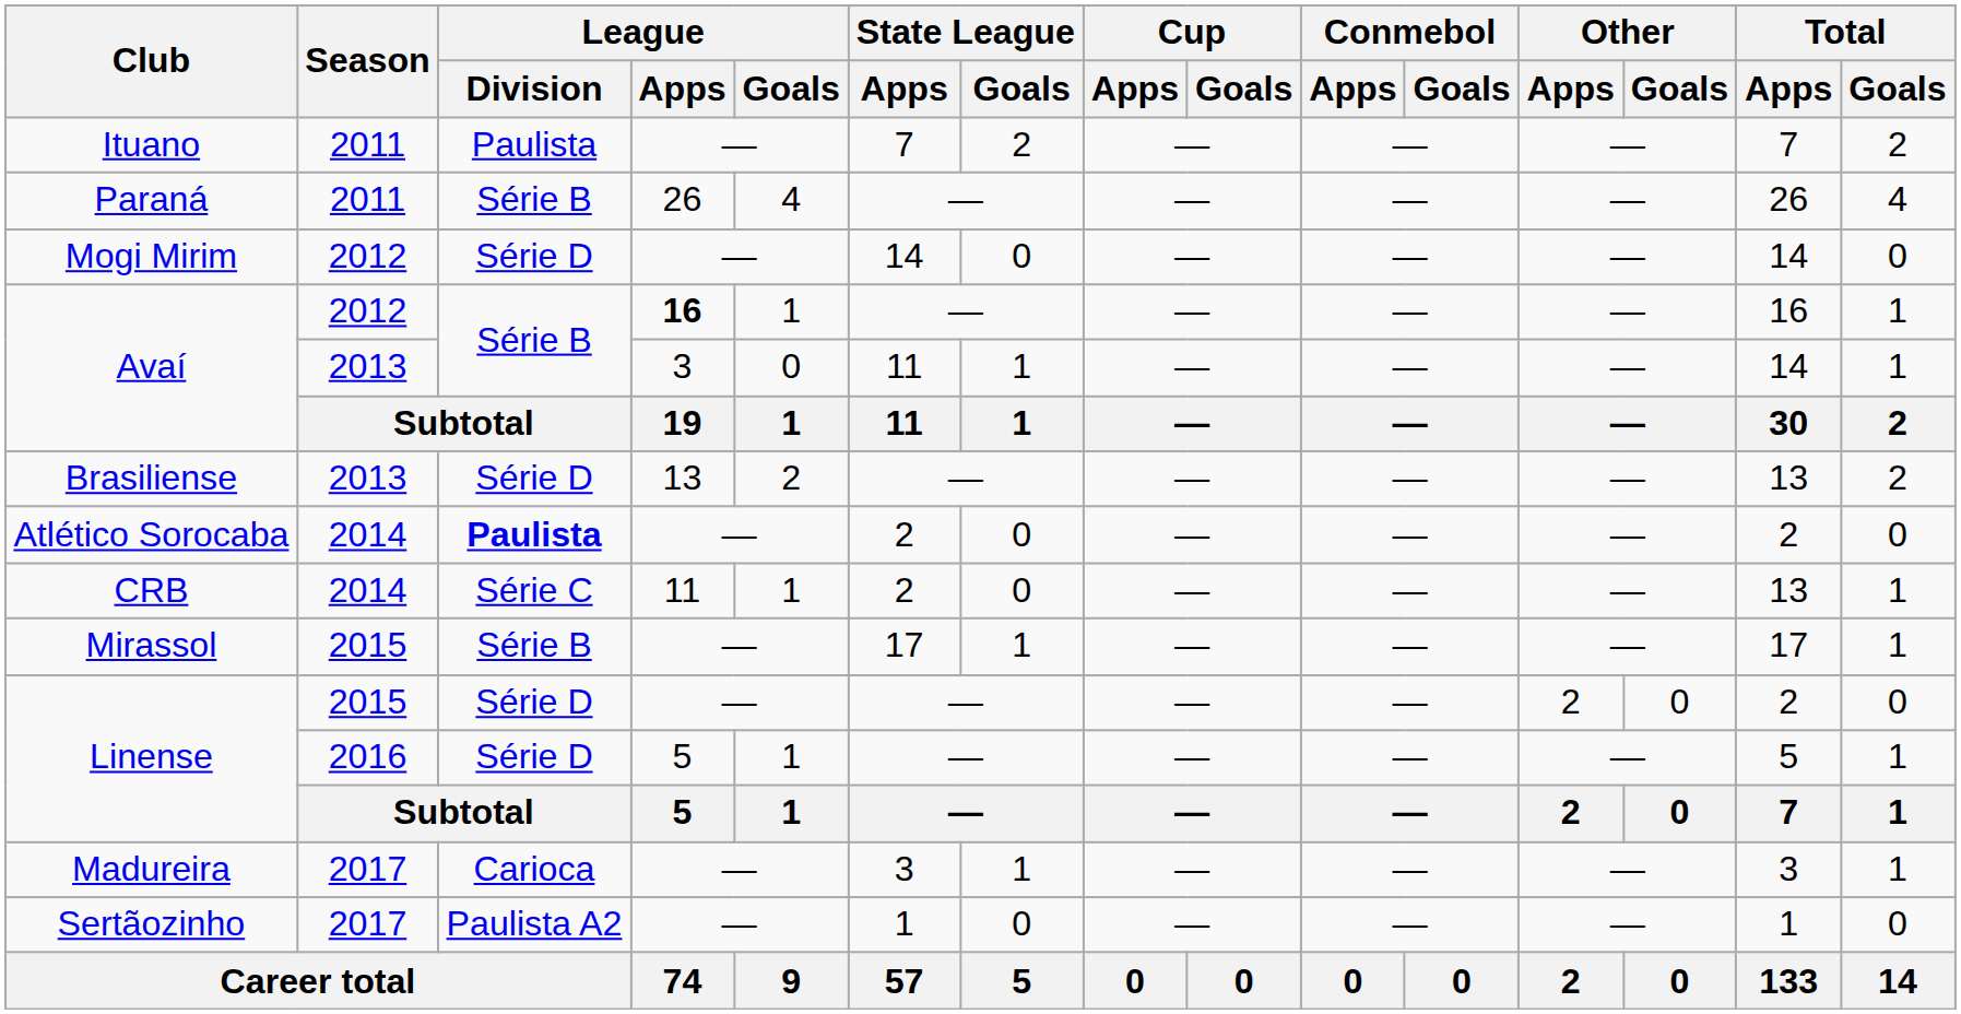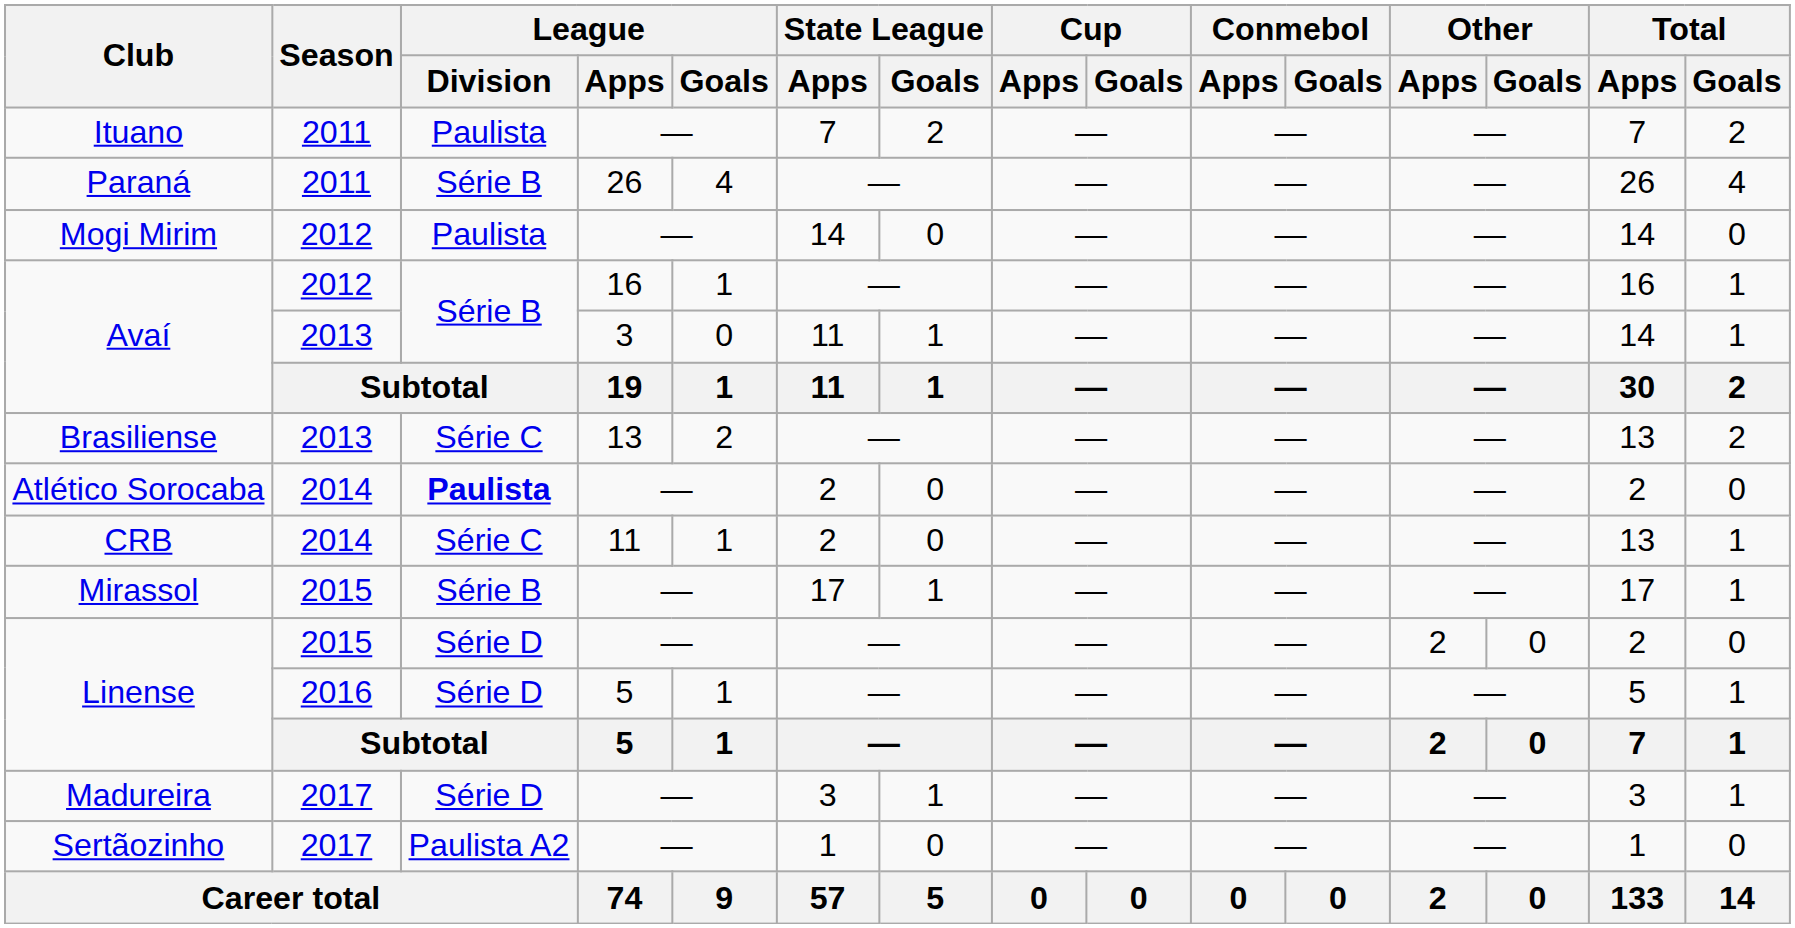 <table class="wikitable" style="text-align: center;">
 <tr>
 <th rowspan="2">Club</th>
 <th rowspan="2">Season</th>
 <th colspan="3">League</th>
 <th colspan="2">State League</th>
 <th colspan="2">Cup</th>
 <th colspan="2">Conmebol</th>
 <th colspan="2">Other</th>
 <th colspan="2">Total</th>
 </tr>
 <tr>
 <th>Division</th>
 <th>Apps</th>
 <th>Goals</th>
 <th>Apps</th>
 <th>Goals</th>
 <th>Apps</th>
 <th>Goals</th>
 <th>Apps</th>
 <th>Goals</th>
 <th>Apps</th>
 <th>Goals</th>
 <th>Apps</th>
 <th>Goals</th>
 </tr>
 <tr>
 <td valign="center"><a href='#'>Ituano</a></td>
 <td><a href='#'>2011</a></td>
 <td><a href='#'>Paulista</a></td>
 <td colspan="2">—</td>
 <td>7</td>
 <td>2</td>
 <td colspan="2">—</td>
 <td colspan="2">—</td>
 <td colspan="2">—</td>
 <td>7</td>
 <td>2</td>
 </tr>
 <tr>
 <td valign="center"><a href='#'>Paraná</a></td>
 <td><a href='#'>2011</a></td>
 <td><a href='#'>Série B</a></td>
 <td>26</td>
 <td>4</td>
 <td colspan="2">—</td>
 <td colspan="2">—</td>
 <td colspan="2">—</td>
 <td colspan="2">—</td>
 <td>26</td>
 <td>4</td>
 </tr>
 <tr>
 <td valign="center"><a href='#'>Mogi Mirim</a></td>
 <td><a href='#'>2012</a></td>
-<td><a href='#'>Série D</a></td>
+<td><a href='#'>Paulista</a></td>
 <td colspan="2">—</td>
 <td>14</td>
 <td>0</td>
 <td colspan="2">—</td>
 <td colspan="2">—</td>
 <td colspan="2">—</td>
 <td>14</td>
 <td>0</td>
 </tr>
 <tr>
 <td rowspan=3 valign="center"><a href='#'>Avaí</a></td>
 <td><a href='#'>2012</a></td>
 <td rowspan=2><a href='#'>Série B</a></td>
-<td><strong>16</strong></td>
+<td>16</td>
 <td>1</td>
 <td colspan="2">—</td>
 <td colspan="2">—</td>
 <td colspan="2">—</td>
 <td colspan="2">—</td>
 <td>16</td>
 <td>1</td>
 </tr>
 <tr>
 <td><a href='#'>2013</a></td>
 <td>3</td>
 <td>0</td>
 <td>11</td>
 <td>1</td>
 <td colspan="2">—</td>
 <td colspan="2">—</td>
 <td colspan="2">—</td>
 <td>14</td>
 <td>1</td>
 </tr>
 <tr>
 <th colspan="2"><strong>Subtotal</strong></th>
 <th>19</th>
 <th>1</th>
 <th>11</th>
 <th>1</th>
 <th colspan="2">—</th>
 <th colspan="2">—</th>
 <th colspan="2">—</th>
 <th>30</th>
 <th>2</th>
 </tr>
 <tr>
 <td valign="center"><a href='#'>Brasiliense</a></td>
 <td><a href='#'>2013</a></td>
-<td><a href='#'>Série D</a></td>
+<td><a href='#'>Série C</a></td>
 <td>13</td>
 <td>2</td>
 <td colspan="2">—</td>
 <td colspan="2">—</td>
 <td colspan="2">—</td>
 <td colspan="2">—</td>
 <td>13</td>
 <td>2</td>
 </tr>
 <tr>
 <td valign="center"><a href='#'>Atlético Sorocaba</a></td>
 <td><a href='#'>2014</a></td>
 <td><strong><a href='#'>Paulista</a></strong></td>
 <td colspan="2">—</td>
 <td>2</td>
 <td>0</td>
 <td colspan="2">—</td>
 <td colspan="2">—</td>
 <td colspan="2">—</td>
 <td>2</td>
 <td>0</td>
 </tr>
 <tr>
 <td valign="center"><a href='#'>CRB</a></td>
 <td><a href='#'>2014</a></td>
 <td><a href='#'>Série C</a></td>
 <td>11</td>
 <td>1</td>
 <td>2</td>
 <td>0</td>
 <td colspan="2">—</td>
 <td colspan="2">—</td>
 <td colspan="2">—</td>
 <td>13</td>
 <td>1</td>
 </tr>
 <tr>
 <td valign="center"><a href='#'>Mirassol</a></td>
 <td><a href='#'>2015</a></td>
 <td><a href='#'>Série B</a></td>
 <td colspan="2">—</td>
 <td>17</td>
 <td>1</td>
 <td colspan="2">—</td>
 <td colspan="2">—</td>
 <td colspan="2">—</td>
 <td>17</td>
 <td>1</td>
 </tr>
 <tr>
 <td rowspan=3 valign="center"><a href='#'>Linense</a></td>
 <td><a href='#'>2015</a></td>
 <td><a href='#'>Série D</a></td>
 <td colspan="2">—</td>
 <td colspan="2">—</td>
 <td colspan="2">—</td>
 <td colspan="2">—</td>
 <td>2</td>
 <td>0</td>
 <td>2</td>
 <td>0</td>
 </tr>
 <tr>
 <td><a href='#'>2016</a></td>
 <td><a href='#'>Série D</a></td>
 <td>5</td>
 <td>1</td>
 <td colspan="2">—</td>
 <td colspan="2">—</td>
 <td colspan="2">—</td>
 <td colspan="2">—</td>
 <td>5</td>
 <td>1</td>
 </tr>
 <tr>
 <th colspan="2"><strong>Subtotal</strong></th>
 <th>5</th>
 <th>1</th>
 <th colspan="2">—</th>
 <th colspan="2">—</th>
 <th colspan="2">—</th>
 <th>2</th>
 <th>0</th>
 <th>7</th>
 <th>1</th>
 </tr>
 <tr>
 <td valign="center"><a href='#'>Madureira</a></td>
 <td><a href='#'>2017</a></td>
-<td><a href='#'>Carioca</a></td>
+<td><a href='#'>Série D</a></td>
 <td colspan="2">—</td>
 <td>3</td>
 <td>1</td>
 <td colspan="2">—</td>
 <td colspan="2">—</td>
 <td colspan="2">—</td>
 <td>3</td>
 <td>1</td>
 </tr>
 <tr>
 <td valign="center"><a href='#'>Sertãozinho</a></td>
 <td><a href='#'>2017</a></td>
 <td><a href='#'>Paulista A2</a></td>
 <td colspan="2">—</td>
 <td>1</td>
 <td>0</td>
 <td colspan="2">—</td>
 <td colspan="2">—</td>
 <td colspan="2">—</td>
 <td>1</td>
 <td>0</td>
 </tr>
 <tr>
 <th colspan="3"><strong>Career total</strong></th>
 <th>74</th>
 <th>9</th>
 <th>57</th>
 <th>5</th>
 <th>0</th>
 <th>0</th>
 <th>0</th>
 <th>0</th>
 <th>2</th>
 <th>0</th>
 <th>133</th>
 <th>14</th>
 </tr>
 </table>
